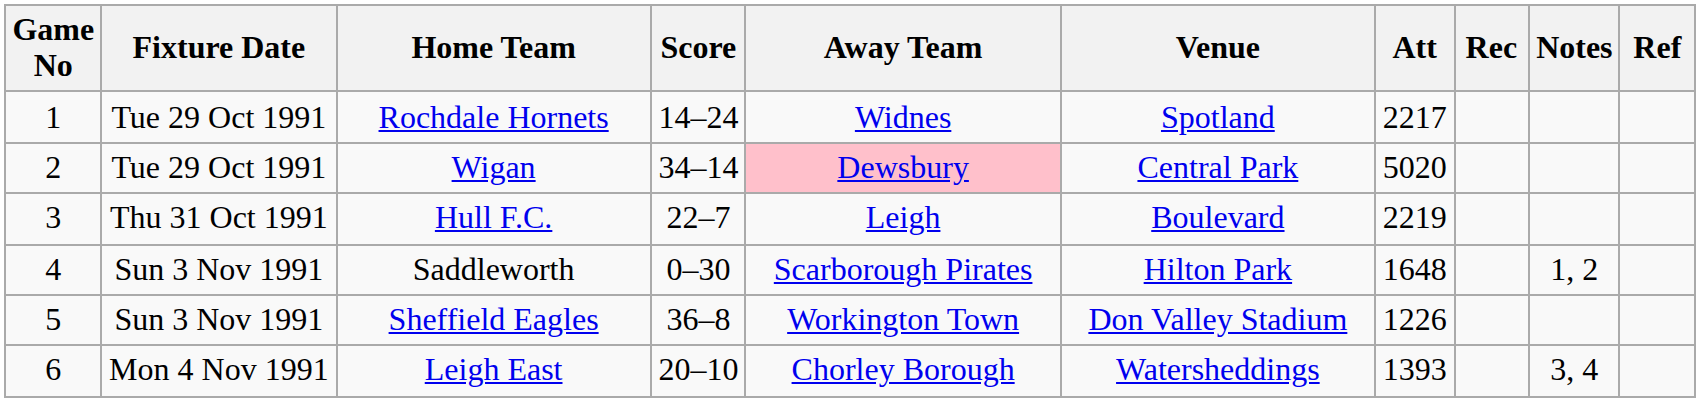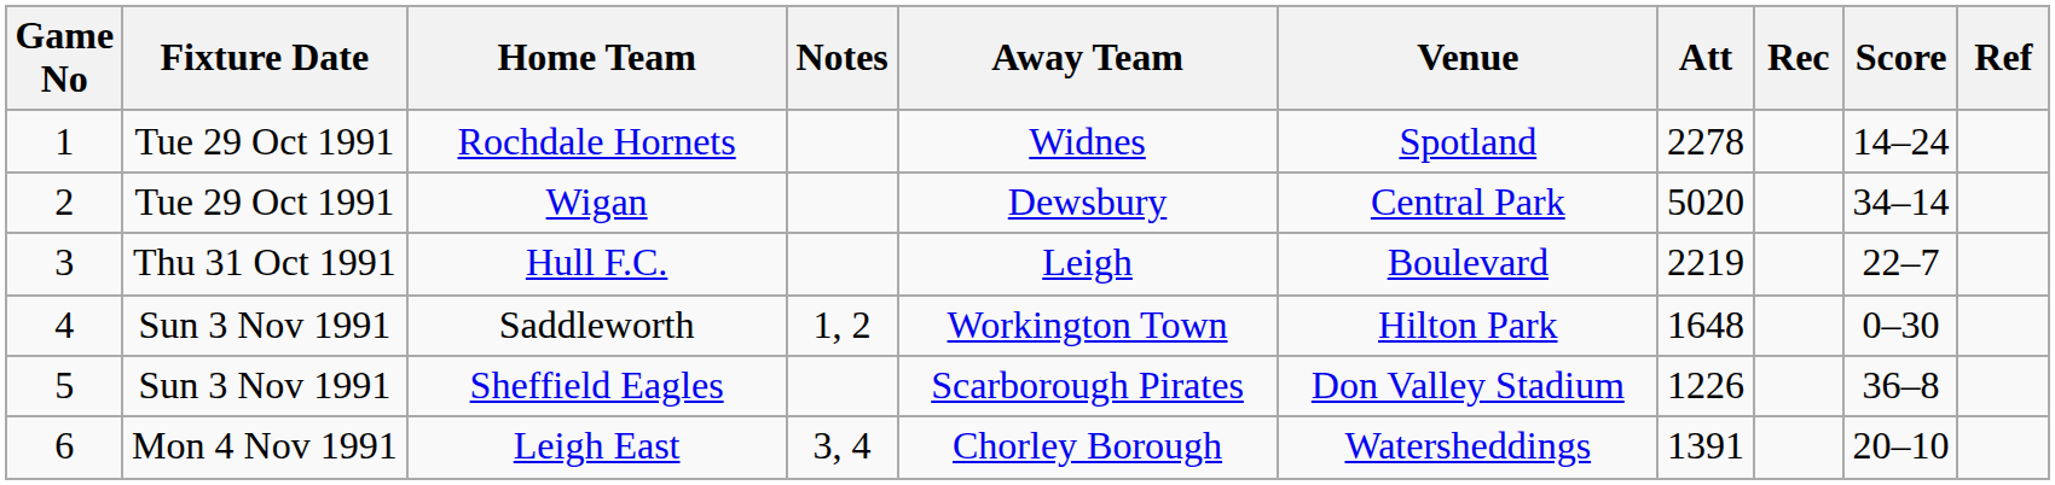 <table class="wikitable" style="text-align:center;">
 <tr>
 <th width=10 abbr="No">Game No</th>
 <th width=110 abbr="Date">Fixture Date</th>
 <th width=150 abbr="Home Team">Home Team</th>
-<th width=40 abbr="Score">Score</th>
+<th width=20 abbr="Notes">Notes</th>
 <th width=150 abbr="Away Team">Away Team</th>
 <th width=150 abbr="Venue">Venue</th>
 <th width=30 abbr="Att">Att</th>
 <th width=30 abbr="Rec">Rec</th>
-<th width=20 abbr="Notes">Notes</th>
+<th width=40 abbr="Score">Score</th>
 <th width=30 abbr="Ref">Ref</th>
 </tr>
 <tr>
 <td>1</td>
 <td>Tue 29 Oct 1991</td>
 <td><a href='#'>Rochdale Hornets</a></td>
-<td>14–24</td>
+<td></td>
 <td><a href='#'>Widnes</a></td>
 <td><a href='#'>Spotland</a></td>
-<td>2217</td>
+<td>2278</td>
 <td></td>
-<td></td>
+<td>14–24</td>
 <td></td>
 </tr>
 <tr>
 <td>2</td>
 <td>Tue 29 Oct 1991</td>
 <td><a href='#'>Wigan</a></td>
-<td>34–14</td>
-<td style="background: pink;"><a href='#'>Dewsbury</a></td>
+<td></td>
+<td><a href='#'>Dewsbury</a></td>
 <td><a href='#'>Central Park</a></td>
 <td>5020</td>
 <td></td>
-<td></td>
+<td>34–14</td>
 <td></td>
 </tr>
 <tr>
 <td>3</td>
 <td>Thu 31 Oct 1991</td>
 <td><a href='#'>Hull F.C.</a></td>
-<td>22–7</td>
+<td></td>
 <td><a href='#'>Leigh</a></td>
 <td><a href='#'>Boulevard</a></td>
 <td>2219</td>
 <td></td>
-<td></td>
+<td>22–7</td>
 <td></td>
 </tr>
 <tr>
 <td>4</td>
 <td>Sun 3 Nov 1991</td>
 <td>Saddleworth</td>
-<td>0–30</td>
-<td><a href='#'>Scarborough Pirates</a></td>
+<td>1, 2</td>
+<td><a href='#'>Workington Town</a></td>
 <td><a href='#'>Hilton Park</a></td>
 <td>1648</td>
 <td></td>
-<td>1, 2</td>
+<td>0–30</td>
 <td></td>
 </tr>
 <tr>
 <td>5</td>
 <td>Sun 3 Nov 1991</td>
 <td><a href='#'>Sheffield Eagles</a></td>
-<td>36–8</td>
-<td><a href='#'>Workington Town</a></td>
+<td></td>
+<td><a href='#'>Scarborough Pirates</a></td>
 <td><a href='#'>Don Valley Stadium</a></td>
 <td>1226</td>
 <td></td>
-<td></td>
+<td>36–8</td>
 <td></td>
 </tr>
 <tr>
 <td>6</td>
 <td>Mon 4 Nov 1991</td>
 <td><a href='#'>Leigh East</a></td>
-<td>20–10</td>
+<td>3, 4</td>
 <td><a href='#'>Chorley Borough</a></td>
 <td><a href='#'>Watersheddings</a></td>
-<td>1393</td>
+<td>1391</td>
 <td></td>
-<td>3, 4</td>
+<td>20–10</td>
 <td></td>
 </tr>
 </table>
